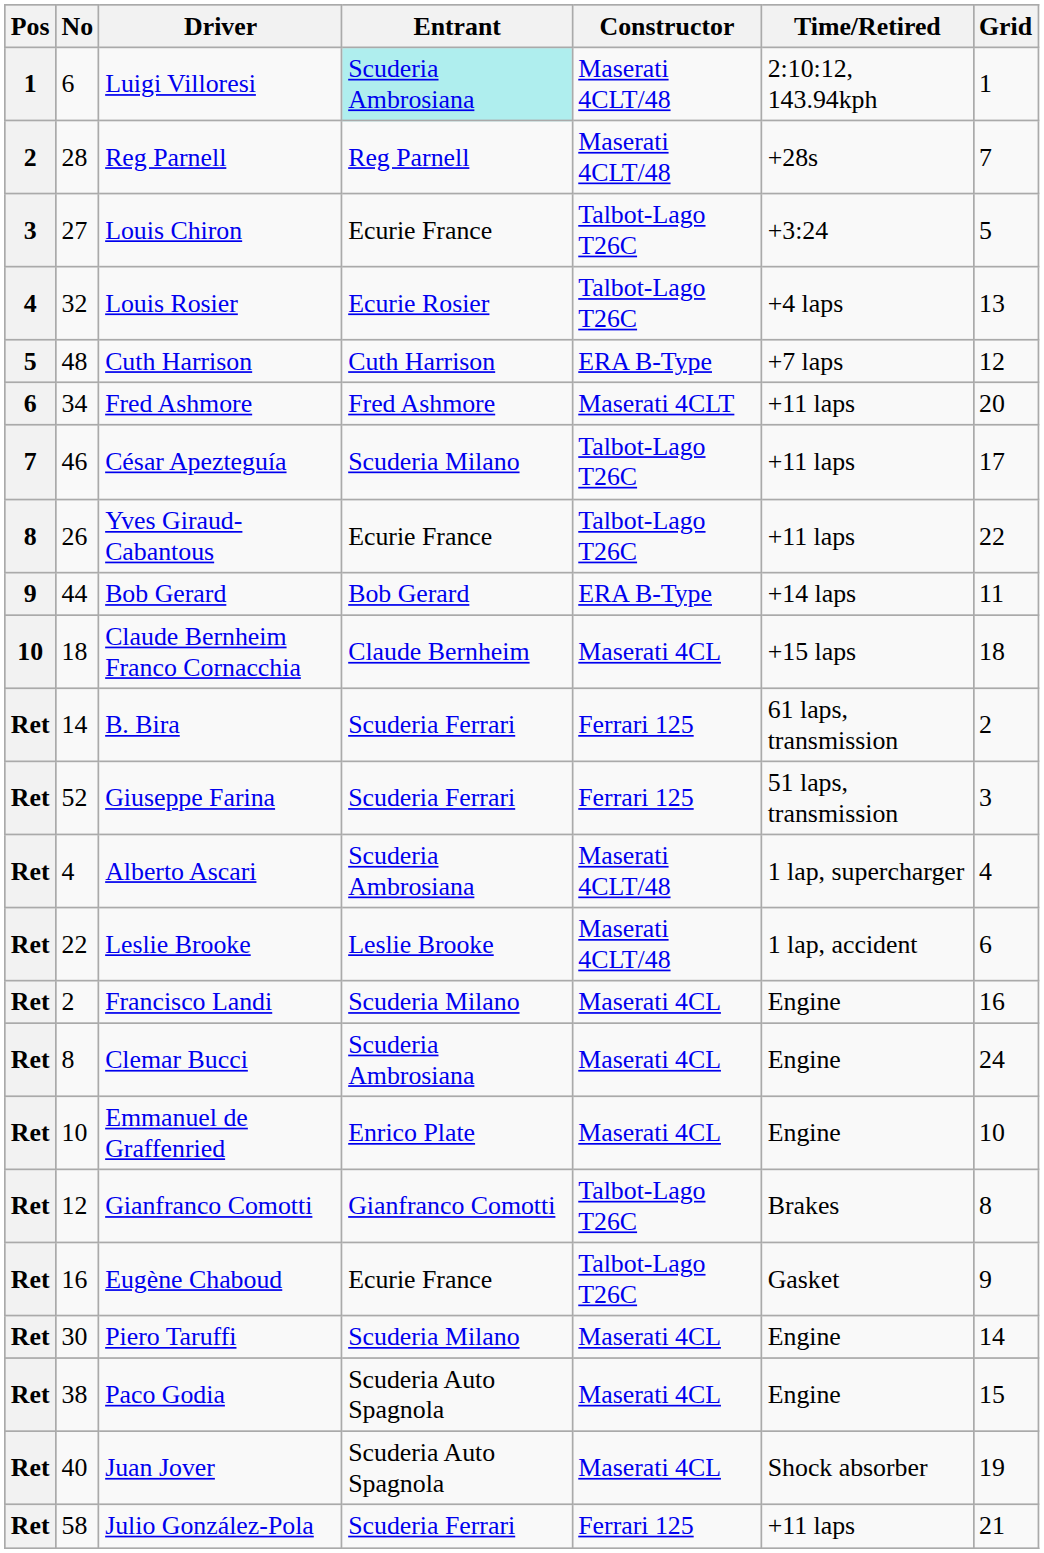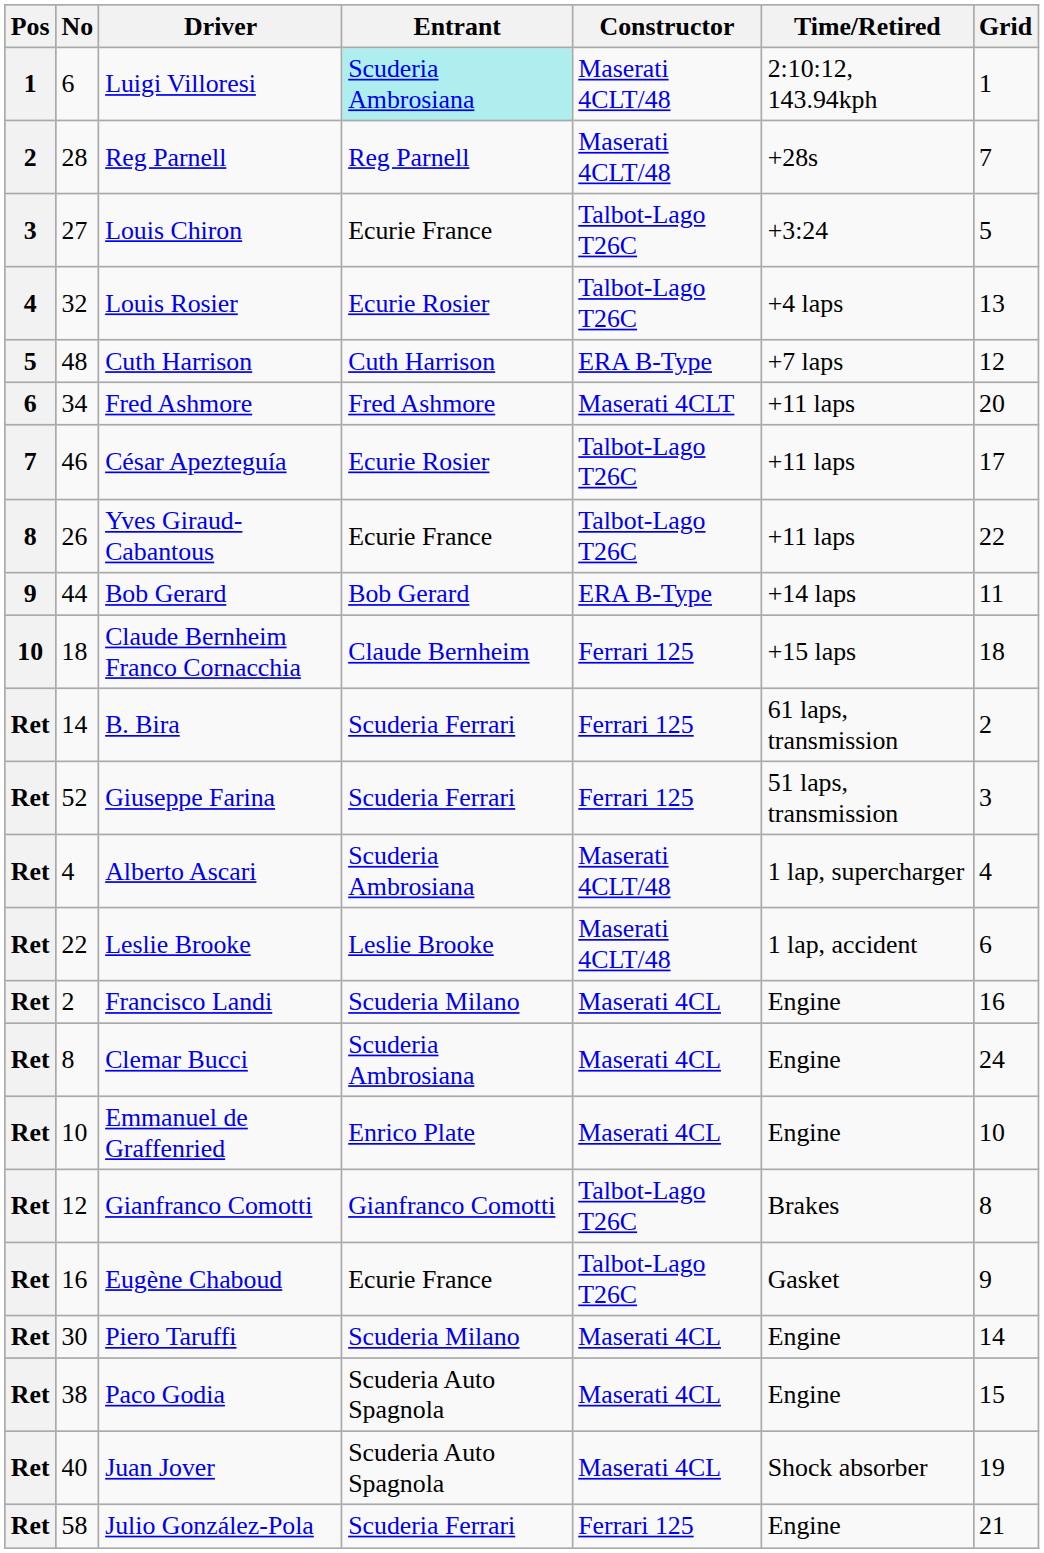 <table class="wikitable sortable" style="font-size:95%;">
 <tr>
 <th>Pos</th>
 <th>No</th>
 <th>Driver</th>
 <th>Entrant</th>
 <th>Constructor</th>
 <th>Time/Retired</th>
 <th>Grid</th>
 </tr>
 <tr>
 <th>1</th>
 <td>6</td>
 <td> <a href='#'>Luigi Villoresi</a></td>
 <td style="background: paleturquoise;"><a href='#'>Scuderia Ambrosiana</a></td>
 <td><a href='#'>Maserati 4CLT/48</a></td>
 <td>2:10:12, 143.94kph</td>
 <td>1</td>
 </tr>
 <tr>
 <th>2</th>
 <td>28</td>
 <td> <a href='#'>Reg Parnell</a></td>
 <td><a href='#'>Reg Parnell</a></td>
 <td><a href='#'>Maserati 4CLT/48</a></td>
 <td>+28s</td>
 <td>7</td>
 </tr>
 <tr>
 <th>3</th>
 <td>27</td>
 <td> <a href='#'>Louis Chiron</a></td>
 <td>Ecurie France</td>
 <td><a href='#'>Talbot-Lago T26C</a></td>
 <td>+3:24</td>
 <td>5</td>
 </tr>
 <tr>
 <th>4</th>
 <td>32</td>
 <td> <a href='#'>Louis Rosier</a></td>
 <td><a href='#'>Ecurie Rosier</a></td>
 <td><a href='#'>Talbot-Lago T26C</a></td>
 <td>+4 laps</td>
 <td>13</td>
 </tr>
 <tr>
 <th>5</th>
 <td>48</td>
 <td> <a href='#'>Cuth Harrison</a></td>
 <td><a href='#'>Cuth Harrison</a></td>
 <td><a href='#'>ERA B-Type</a></td>
 <td>+7 laps</td>
 <td>12</td>
 </tr>
 <tr>
 <th>6</th>
 <td>34</td>
 <td> <a href='#'>Fred Ashmore</a></td>
 <td><a href='#'>Fred Ashmore</a></td>
 <td><a href='#'>Maserati 4CLT</a></td>
 <td>+11 laps</td>
 <td>20</td>
 </tr>
 <tr>
 <th>7</th>
 <td>46</td>
 <td> <a href='#'>César Apezteguía</a></td>
-<td><a href='#'>Scuderia Milano</a></td>
+<td><a href='#'>Ecurie Rosier</a></td>
 <td><a href='#'>Talbot-Lago T26C</a></td>
 <td>+11 laps</td>
 <td>17</td>
 </tr>
 <tr>
 <th>8</th>
 <td>26</td>
 <td> <a href='#'>Yves Giraud-Cabantous</a></td>
 <td>Ecurie France</td>
 <td><a href='#'>Talbot-Lago T26C</a></td>
 <td>+11 laps</td>
 <td>22</td>
 </tr>
 <tr>
 <th>9</th>
 <td>44</td>
 <td> <a href='#'>Bob Gerard</a></td>
 <td><a href='#'>Bob Gerard</a></td>
 <td><a href='#'>ERA B-Type</a></td>
 <td>+14 laps</td>
 <td>11</td>
 </tr>
 <tr>
 <th>10</th>
 <td>18</td>
 <td> <a href='#'>Claude Bernheim</a><br> <a href='#'>Franco Cornacchia</a></td>
 <td><a href='#'>Claude Bernheim</a></td>
-<td><a href='#'>Maserati 4CL</a></td>
+<td><a href='#'>Ferrari 125</a></td>
 <td>+15 laps</td>
 <td>18</td>
 </tr>
 <tr>
 <th>Ret</th>
 <td>14</td>
 <td> <a href='#'>B. Bira</a></td>
 <td><a href='#'>Scuderia Ferrari</a></td>
 <td><a href='#'>Ferrari 125</a></td>
 <td>61 laps, transmission</td>
 <td>2</td>
 </tr>
 <tr>
 <th>Ret</th>
 <td>52</td>
 <td> <a href='#'>Giuseppe Farina</a></td>
 <td><a href='#'>Scuderia Ferrari</a></td>
 <td><a href='#'>Ferrari 125</a></td>
 <td>51 laps, transmission</td>
 <td>3</td>
 </tr>
 <tr>
 <th>Ret</th>
 <td>4</td>
 <td> <a href='#'>Alberto Ascari</a></td>
 <td><a href='#'>Scuderia Ambrosiana</a></td>
 <td><a href='#'>Maserati 4CLT/48</a></td>
 <td>1 lap, supercharger</td>
 <td>4</td>
 </tr>
 <tr>
 <th>Ret</th>
 <td>22</td>
 <td> <a href='#'>Leslie Brooke</a></td>
 <td><a href='#'>Leslie Brooke</a></td>
 <td><a href='#'>Maserati 4CLT/48</a></td>
 <td>1 lap, accident</td>
 <td>6</td>
 </tr>
 <tr>
 <th>Ret</th>
 <td>2</td>
 <td> <a href='#'>Francisco Landi</a></td>
 <td><a href='#'>Scuderia Milano</a></td>
 <td><a href='#'>Maserati 4CL</a></td>
 <td>Engine</td>
 <td>16</td>
 </tr>
 <tr>
 <th>Ret</th>
 <td>8</td>
 <td> <a href='#'>Clemar Bucci</a></td>
 <td><a href='#'>Scuderia Ambrosiana</a></td>
 <td><a href='#'>Maserati 4CL</a></td>
 <td>Engine</td>
 <td>24</td>
 </tr>
 <tr>
 <th>Ret</th>
 <td>10</td>
 <td> <a href='#'>Emmanuel de Graffenried</a></td>
 <td><a href='#'>Enrico Plate</a></td>
 <td><a href='#'>Maserati 4CL</a></td>
 <td>Engine</td>
 <td>10</td>
 </tr>
 <tr>
 <th>Ret</th>
 <td>12</td>
 <td> <a href='#'>Gianfranco Comotti</a></td>
 <td><a href='#'>Gianfranco Comotti</a></td>
 <td><a href='#'>Talbot-Lago T26C</a></td>
 <td>Brakes</td>
 <td>8</td>
 </tr>
 <tr>
 <th>Ret</th>
 <td>16</td>
 <td> <a href='#'>Eugène Chaboud</a></td>
 <td>Ecurie France</td>
 <td><a href='#'>Talbot-Lago T26C</a></td>
 <td>Gasket</td>
 <td>9</td>
 </tr>
 <tr>
 <th>Ret</th>
 <td>30</td>
 <td> <a href='#'>Piero Taruffi</a></td>
 <td><a href='#'>Scuderia Milano</a></td>
 <td><a href='#'>Maserati 4CL</a></td>
 <td>Engine</td>
 <td>14</td>
 </tr>
 <tr>
 <th>Ret</th>
 <td>38</td>
 <td> <a href='#'>Paco Godia</a></td>
 <td>Scuderia Auto Spagnola</td>
 <td><a href='#'>Maserati 4CL</a></td>
 <td>Engine</td>
 <td>15</td>
 </tr>
 <tr>
 <th>Ret</th>
 <td>40</td>
 <td> <a href='#'>Juan Jover</a></td>
 <td>Scuderia Auto Spagnola</td>
 <td><a href='#'>Maserati 4CL</a></td>
 <td>Shock absorber</td>
 <td>19</td>
 </tr>
 <tr>
 <th>Ret</th>
 <td>58</td>
 <td> <a href='#'>Julio González-Pola</a></td>
 <td><a href='#'>Scuderia Ferrari</a></td>
 <td><a href='#'>Ferrari 125</a></td>
-<td>+11 laps</td>
+<td>Engine</td>
 <td>21</td>
 </tr>
 <tr>
 </tr>
 </table>
